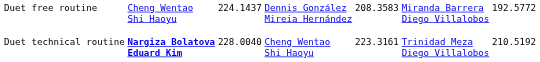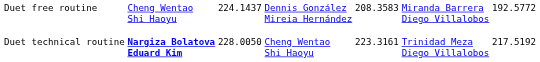 <table>
 <tr>
 <td>Duet free routine<br></td>
 <td><br><a href='#'>Cheng Wentao</a><br><a href='#'>Shi Haoyu</a></td>
 <td>224.1437</td>
 <td><br><a href='#'>Dennis González</a><br><a href='#'>Mireia Hernández</a></td>
 <td>208.3583</td>
 <td><br><a href='#'>Miranda Barrera</a><br><a href='#'>Diego Villalobos</a></td>
 <td>192.5772</td>
 </tr>
 <tr>
 <td>Duet technical routine<br></td>
 <td><strong><br><a href='#'>Nargiza Bolatova</a><br><a href='#'>Eduard Kim</a></strong></td>
-<td>228.0040</td>
+<td>228.0050</td>
 <td><br><a href='#'>Cheng Wentao</a><br><a href='#'>Shi Haoyu</a></td>
 <td>223.3161</td>
 <td><br><a href='#'>Trinidad Meza</a><br><a href='#'>Diego Villalobos</a></td>
-<td>210.5192</td>
+<td>217.5192</td>
 </tr>
 </table>
